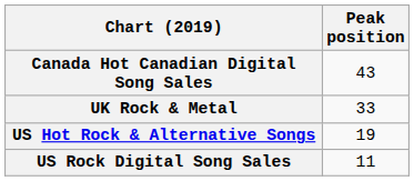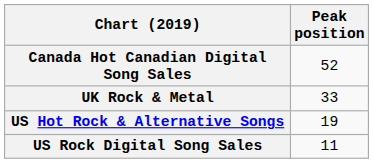 <table class="wikitable sortable plainrowheaders" style="text-align:center;">
 <tr>
 <th scope="col" style="width:19em">Chart (2019)</th>
 <th scope="col">Peak<br>position</th>
 </tr>
 <tr>
 <th scope="row">Canada Hot Canadian Digital Song Sales</th>
-<td>43</td>
+<td>52</td>
 </tr>
 <tr>
 <th scope="row">UK Rock & Metal</th>
 <td>33</td>
 </tr>
 <tr>
 <th scope="row">US <a href='#'>Hot Rock & Alternative Songs</a></th>
 <td>19</td>
 </tr>
 <tr>
 <th scope="row">US Rock Digital Song Sales</th>
 <td>11</td>
 </tr>
 </table>
